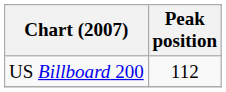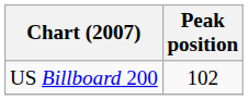 <table class="wikitable">
 <tr>
 <th>Chart (2007)</th>
 <th>Peak<br>position</th>
 </tr>
 <tr>
 <td>US <a href='#'><em>Billboard</em> 200</a></td>
-<td align="center">112</td>
+<td align="center">102</td>
 </tr>
 <tr>
 </tr>
 </table>
